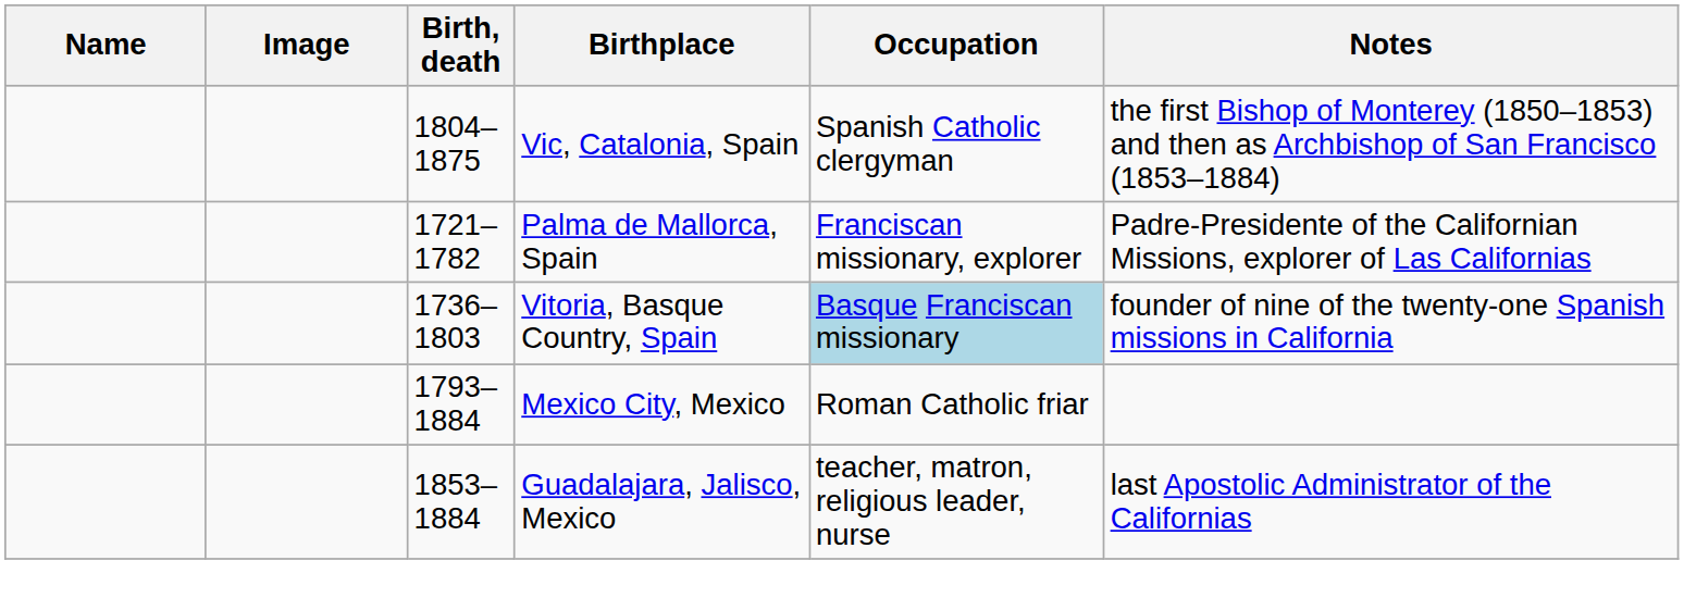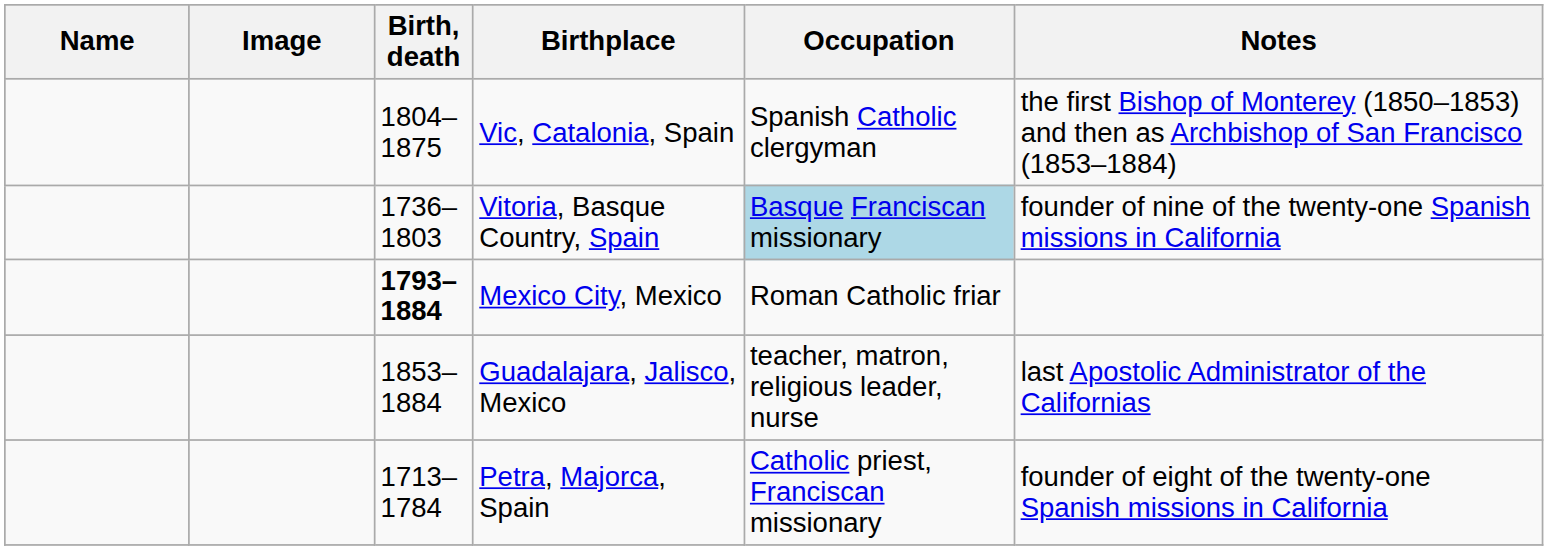 <table class="wikitable">
 <tr>
 <th scope="col" style="width: 100px;">Name</th>
 <th scope="col" style="width: 100px;">Image</th>
 <th scope="col" style="width: 50px;">Birth, death</th>
 <th scope="col" style="width: 150px;">Birthplace</th>
 <th scope="col" style="width: 150px;">Occupation</th>
 <th scope="col" style="width: 300px;">Notes</th>
 </tr>
 <tr>
 <td></td>
 <td></td>
 <td>1804–1875</td>
 <td><a href='#'>Vic</a>, <a href='#'>Catalonia</a>, Spain</td>
 <td>Spanish <a href='#'>Catholic</a> clergyman</td>
 <td>the first <a href='#'>Bishop of Monterey</a> (1850–1853) and then as <a href='#'>Archbishop of San Francisco</a> (1853–1884)</td>
 </tr>
 <tr>
 <td></td>
 <td></td>
-<td>1721–1782</td>
-<td><a href='#'>Palma de Mallorca</a>, Spain</td>
-<td><a href='#'>Franciscan</a> missionary, explorer</td>
-<td>Padre-Presidente of the Californian Missions, explorer of <a href='#'>Las Californias</a></td>
-</tr>
-<tr>
-<td></td>
-<td></td>
 <td>1736–1803</td>
 <td><a href='#'>Vitoria</a>, Basque Country, <a href='#'>Spain</a></td>
 <td style="background: lightblue;"><a href='#'>Basque</a> <a href='#'>Franciscan</a> missionary</td>
 <td>founder of nine of the twenty-one <a href='#'>Spanish missions in California</a></td>
 </tr>
 <tr>
 <td></td>
 <td></td>
-<td>1793–1884</td>
+<td><strong>1793–1884</strong></td>
 <td><a href='#'>Mexico City</a>, Mexico</td>
 <td>Roman Catholic friar</td>
 <td></td>
 </tr>
 <tr>
 <td></td>
 <td></td>
 <td>1853–1884</td>
 <td><a href='#'>Guadalajara</a>, <a href='#'>Jalisco</a>, Mexico</td>
 <td>teacher, matron, religious leader, nurse</td>
 <td>last <a href='#'>Apostolic Administrator of the Californias</a></td>
 </tr>
+<tr>
+<td></td>
+<td></td>
+<td>1713–1784</td>
+<td><a href='#'>Petra</a>, <a href='#'>Majorca</a>, Spain</td>
+<td><a href='#'>Catholic</a> priest, <a href='#'>Franciscan</a> missionary</td>
+<td>founder of eight of the twenty-one <a href='#'>Spanish missions in California</a></td>
+</tr>
 </table>
